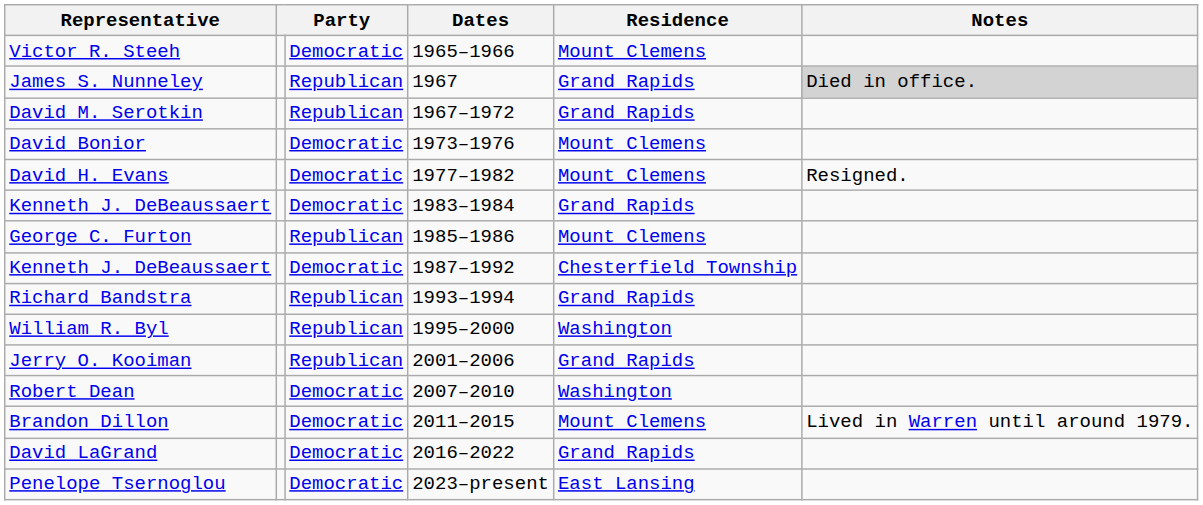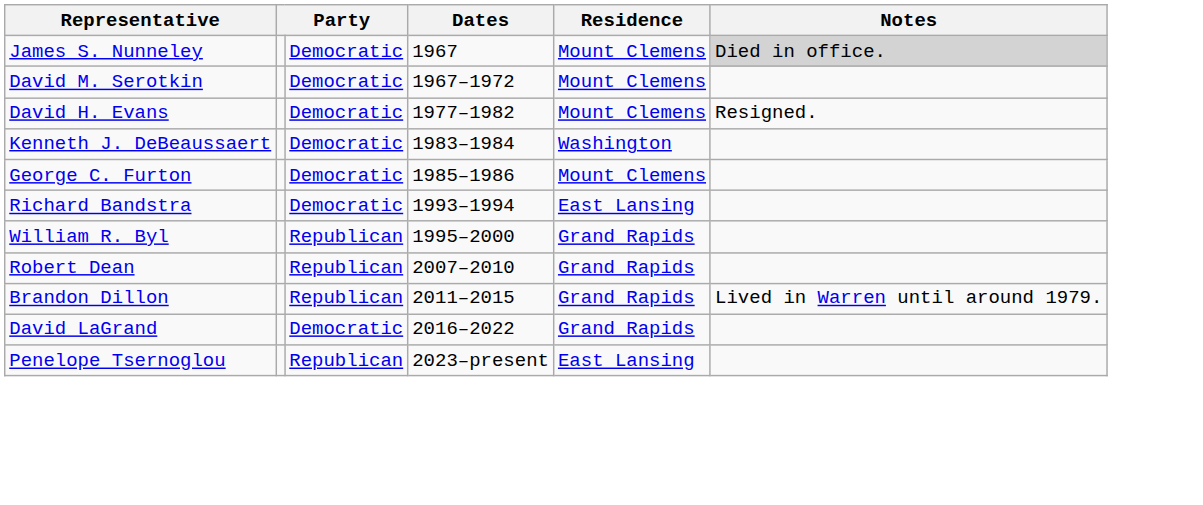 <table class=wikitable>
 <tr valign=bottom>
 <th>Representative</th>
 <th colspan="2">Party</th>
 <th>Dates</th>
 <th>Residence</th>
 <th>Notes</th>
 </tr>
 <tr>
-<td><a href='#'>Victor R. Steeh</a></td>
+<td><a href='#'>James S. Nunneley</a></td>
 <td bgcolor=></td>
 <td><a href='#'>Democratic</a></td>
-<td>1965–1966</td>
+<td>1967</td>
 <td><a href='#'>Mount Clemens</a></td>
-<td></td>
-</tr>
-<tr>
-<td><a href='#'>James S. Nunneley</a></td>
-<td bgcolor=></td>
-<td><a href='#'>Republican</a></td>
-<td>1967</td>
-<td><a href='#'>Grand Rapids</a></td>
 <td style="background: lightgrey;">Died in office.</td>
 </tr>
 <tr>
 <td><a href='#'>David M. Serotkin</a></td>
 <td bgcolor=></td>
-<td><a href='#'>Republican</a></td>
+<td><a href='#'>Democratic</a></td>
 <td>1967–1972</td>
-<td><a href='#'>Grand Rapids</a></td>
-<td></td>
-</tr>
-<tr>
-<td><a href='#'>David Bonior</a></td>
-<td bgcolor=></td>
-<td><a href='#'>Democratic</a></td>
-<td>1973–1976</td>
 <td><a href='#'>Mount Clemens</a></td>
 <td></td>
 </tr>
 <tr>
 <td><a href='#'>David H. Evans</a></td>
 <td bgcolor=></td>
 <td><a href='#'>Democratic</a></td>
 <td>1977–1982</td>
 <td><a href='#'>Mount Clemens</a></td>
 <td>Resigned.</td>
 </tr>
 <tr>
 <td><a href='#'>Kenneth J. DeBeaussaert</a></td>
 <td bgcolor=></td>
 <td><a href='#'>Democratic</a></td>
 <td>1983–1984</td>
-<td><a href='#'>Grand Rapids</a></td>
+<td><a href='#'>Washington</a></td>
 <td></td>
 </tr>
 <tr>
 <td><a href='#'>George C. Furton</a></td>
 <td bgcolor=></td>
-<td><a href='#'>Republican</a></td>
+<td><a href='#'>Democratic</a></td>
 <td>1985–1986</td>
 <td><a href='#'>Mount Clemens</a></td>
 <td></td>
 </tr>
 <tr>
-<td><a href='#'>Kenneth J. DeBeaussaert</a></td>
+<td><a href='#'>Richard Bandstra</a></td>
 <td bgcolor=></td>
 <td><a href='#'>Democratic</a></td>
-<td>1987–1992</td>
-<td><a href='#'>Chesterfield Township</a></td>
-<td></td>
-</tr>
-<tr>
-<td><a href='#'>Richard Bandstra</a></td>
-<td bgcolor=></td>
-<td><a href='#'>Republican</a></td>
 <td>1993–1994</td>
-<td><a href='#'>Grand Rapids</a></td>
+<td><a href='#'>East Lansing</a></td>
 <td></td>
 </tr>
 <tr>
 <td><a href='#'>William R. Byl</a></td>
 <td bgcolor=></td>
 <td><a href='#'>Republican</a></td>
 <td>1995–2000</td>
-<td><a href='#'>Washington</a></td>
-<td></td>
-</tr>
-<tr>
-<td><a href='#'>Jerry O. Kooiman</a></td>
-<td bgcolor=></td>
-<td><a href='#'>Republican</a></td>
-<td>2001–2006</td>
 <td><a href='#'>Grand Rapids</a></td>
 <td></td>
 </tr>
 <tr>
 <td><a href='#'>Robert Dean</a></td>
 <td bgcolor=></td>
-<td><a href='#'>Democratic</a></td>
+<td><a href='#'>Republican</a></td>
 <td>2007–2010</td>
-<td><a href='#'>Washington</a></td>
+<td><a href='#'>Grand Rapids</a></td>
 <td></td>
 </tr>
 <tr>
 <td><a href='#'>Brandon Dillon</a></td>
 <td bgcolor=></td>
-<td><a href='#'>Democratic</a></td>
+<td><a href='#'>Republican</a></td>
 <td>2011–2015</td>
-<td><a href='#'>Mount Clemens</a></td>
+<td><a href='#'>Grand Rapids</a></td>
 <td>Lived in <a href='#'>Warren</a> until around 1979.</td>
 </tr>
 <tr>
 <td><a href='#'>David LaGrand</a></td>
 <td bgcolor=></td>
 <td><a href='#'>Democratic</a></td>
 <td>2016–2022</td>
 <td><a href='#'>Grand Rapids</a></td>
 <td></td>
 </tr>
 <tr>
 <td><a href='#'>Penelope Tsernoglou</a></td>
 <td bgcolor=></td>
-<td><a href='#'>Democratic</a></td>
+<td><a href='#'>Republican</a></td>
 <td>2023–present</td>
 <td><a href='#'>East Lansing</a></td>
 <td></td>
 </tr>
 </table>
